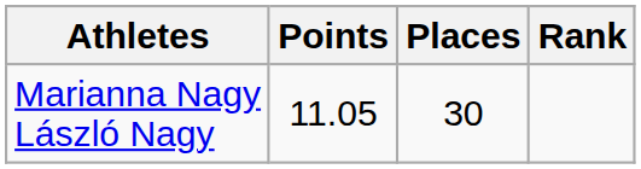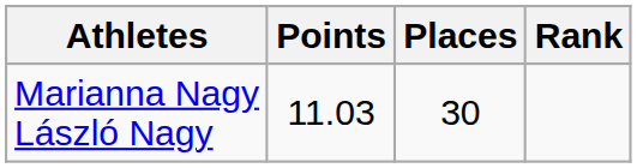 <table class="wikitable" border="1" style="font-size:90%">
 <tr>
 <th>Athletes</th>
 <th>Points</th>
 <th>Places</th>
 <th>Rank</th>
 </tr>
 <tr align=center>
 <td align=left><a href='#'>Marianna Nagy</a><br><a href='#'>László Nagy</a></td>
-<td>11.05</td>
+<td>11.03</td>
 <td>30</td>
 <td></td>
 </tr>
 </table>
